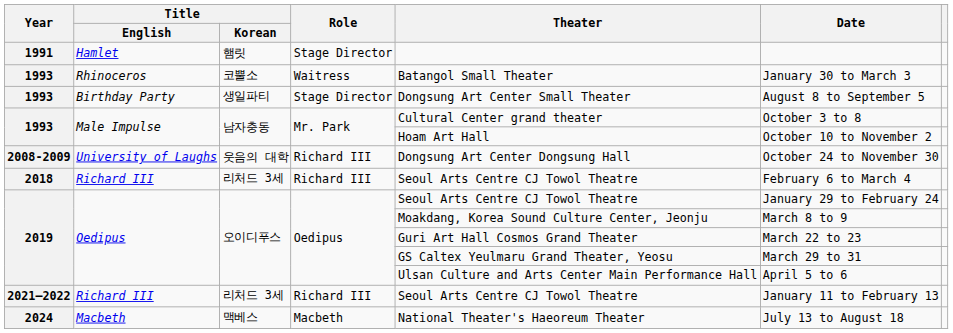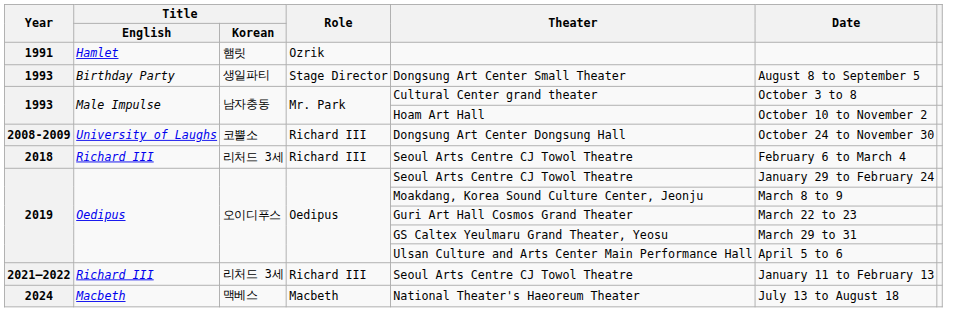 <table class="wikitable sortable plainrowheaders">
 <tr>
 <th rowspan="2" scope="col">Year</th>
 <th colspan="2" scope="col">Title</th>
 <th rowspan="2" scope="col">Role</th>
 <th rowspan="2" scope="col">Theater</th>
 <th rowspan="2" scope="col">Date</th>
 <th rowspan="2" scope="col" class="unsortable"></th>
 </tr>
 <tr>
 <th>English</th>
 <th>Korean</th>
 </tr>
 <tr>
 <th scope="row">1991</th>
 <td><em><a href='#'>Hamlet</a></em></td>
 <td>햄릿</td>
-<td>Stage Director</td>
+<td>Ozrik</td>
 <td></td>
 <td></td>
-<td></td>
-</tr>
-<tr>
-<th scope="row">1993</th>
-<td><em>Rhinoceros</em></td>
-<td>코뿔소</td>
-<td>Waitress</td>
-<td>Batangol Small Theater</td>
-<td>January 30 to March 3</td>
 <td></td>
 </tr>
 <tr>
 <th scope="row">1993</th>
 <td><em>Birthday Party</em></td>
 <td>생일파티</td>
 <td>Stage Director</td>
 <td>Dongsung Art Center Small Theater</td>
 <td>August 8 to September 5</td>
 <td></td>
 </tr>
 <tr>
 <th rowspan="2" scope="row">1993</th>
 <td rowspan="2"><em>Male Impulse</em></td>
 <td rowspan="2">남자충동</td>
 <td rowspan="2">Mr. Park</td>
 <td>Cultural Center grand theater</td>
 <td>October 3 to 8</td>
 <td></td>
 </tr>
 <tr>
 <td>Hoam Art Hall</td>
 <td>October 10 to November 2</td>
 <td></td>
 </tr>
 <tr>
 <th scope="row">2008-2009</th>
 <td><em><a href='#'>University of Laughs</a></em></td>
-<td>웃음의 대학</td>
+<td>코뿔소</td>
 <td>Richard III</td>
 <td>Dongsung Art Center Dongsung Hall</td>
 <td>October 24 to November 30</td>
 <td></td>
 </tr>
 <tr>
 <th scope="row">2018</th>
 <td><em><a href='#'>Richard III</a></em></td>
 <td>리처드 3세</td>
 <td>Richard III</td>
 <td>Seoul Arts Centre CJ Towol Theatre</td>
 <td>February 6 to March 4</td>
 <td></td>
 </tr>
 <tr>
 <th rowspan="5" scope="row">2019</th>
 <td rowspan="5"><em><a href='#'>Oedipus</a></em></td>
 <td rowspan="5">오이디푸스</td>
 <td rowspan="5">Oedipus</td>
 <td>Seoul Arts Centre CJ Towol Theatre</td>
 <td>January 29 to February 24</td>
 <td></td>
 </tr>
 <tr>
 <td>Moakdang, Korea Sound Culture Center, Jeonju</td>
 <td>March 8 to 9</td>
 <td></td>
 </tr>
 <tr>
 <td>Guri Art Hall Cosmos Grand Theater</td>
 <td>March 22 to 23</td>
 <td></td>
 </tr>
 <tr>
 <td>GS Caltex Yeulmaru Grand Theater, Yeosu</td>
 <td>March 29 to 31</td>
 <td></td>
 </tr>
 <tr>
 <td>Ulsan Culture and Arts Center Main Performance Hall</td>
 <td>April 5 to 6</td>
 <td></td>
 </tr>
 <tr>
 <th scope="row">2021–2022</th>
 <td><em><a href='#'>Richard III</a></em></td>
 <td>리처드 3세</td>
 <td>Richard III</td>
 <td>Seoul Arts Centre CJ Towol Theatre</td>
 <td>January 11 to February 13</td>
 <td></td>
 </tr>
 <tr>
 <th scope="row">2024</th>
 <td><em><a href='#'>Macbeth</a></em></td>
 <td>맥베스</td>
 <td>Macbeth</td>
 <td>National Theater's Haeoreum Theater</td>
 <td>July 13 to August 18</td>
 <td></td>
 </tr>
 </table>
